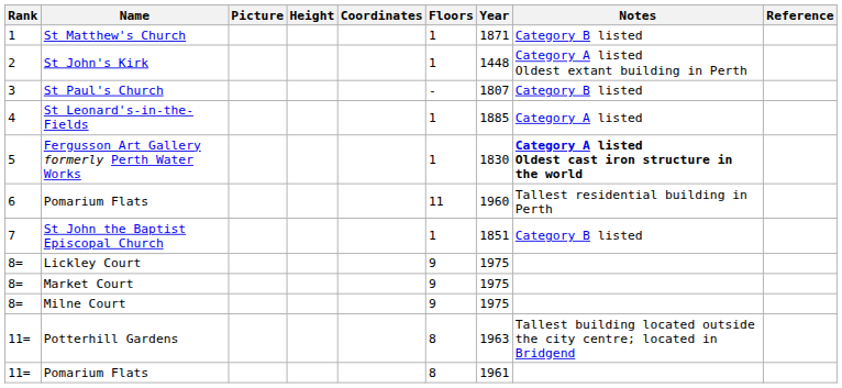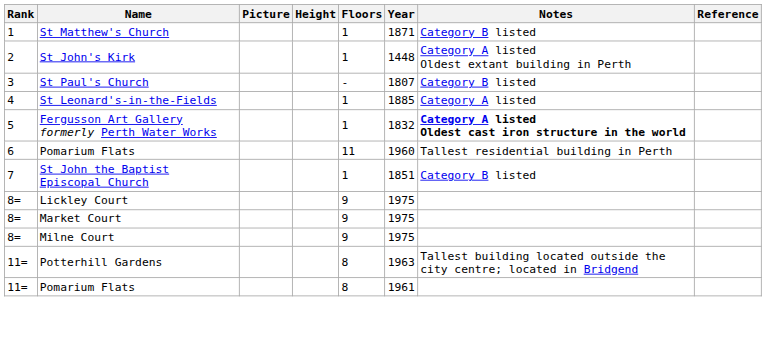 <table class="wikitable sortable" style="border:#999; background:#fff; text-align: font-size:85%">
 <tr>
 <th>Rank</th>
 <th>Name</th>
 <th>Picture</th>
 <th>Height</th>
-<th>Coordinates</th>
 <th>Floors</th>
 <th>Year</th>
 <th>Notes</th>
 <th>Reference</th>
 </tr>
 <tr>
 <td>1</td>
 <td><a href='#'>St Matthew's Church</a></td>
-<td></td>
 <td></td>
 <td></td>
 <td>1</td>
 <td>1871</td>
 <td><a href='#'>Category B</a> listed</td>
 <td></td>
 </tr>
 <tr>
 <td>2</td>
 <td><a href='#'>St John's Kirk</a></td>
 <td></td>
 <td></td>
-<td></td>
 <td>1</td>
 <td>1448</td>
 <td><a href='#'>Category A</a> listed<br>Oldest extant building in Perth</td>
 <td></td>
 </tr>
 <tr>
 <td>3</td>
 <td><a href='#'>St Paul's Church</a></td>
-<td></td>
 <td></td>
 <td></td>
 <td>-</td>
 <td>1807</td>
 <td><a href='#'>Category B</a> listed</td>
 <td></td>
 </tr>
 <tr>
 <td>4</td>
 <td><a href='#'>St Leonard's-in-the-Fields</a></td>
 <td></td>
 <td></td>
-<td></td>
 <td>1</td>
 <td>1885</td>
 <td><a href='#'>Category A</a> listed</td>
 <td></td>
 </tr>
 <tr>
 <td>5</td>
 <td><a href='#'>Fergusson Art Gallery</a> <em>formerly</em> <a href='#'>Perth Water Works</a></td>
 <td></td>
 <td></td>
-<td></td>
 <td>1</td>
-<td>1830</td>
+<td>1832</td>
 <td><strong><a href='#'>Category A</a> listed<br>Oldest cast iron structure in the world</strong></td>
 <td></td>
 </tr>
 <tr>
 <td>6</td>
 <td>Pomarium Flats</td>
-<td></td>
 <td></td>
 <td></td>
 <td>11</td>
 <td>1960</td>
 <td>Tallest residential building in Perth</td>
 <td></td>
 </tr>
 <tr>
 <td>7</td>
 <td><a href='#'>St John the Baptist Episcopal Church</a></td>
 <td></td>
 <td></td>
-<td></td>
 <td>1</td>
 <td>1851</td>
 <td><a href='#'>Category B</a> listed</td>
 <td></td>
 </tr>
 <tr>
 <td>8=</td>
 <td>Lickley Court</td>
-<td></td>
 <td></td>
 <td></td>
 <td>9</td>
 <td>1975</td>
 <td></td>
 <td></td>
 </tr>
 <tr>
 <td>8=</td>
 <td>Market Court</td>
 <td></td>
 <td></td>
-<td></td>
 <td>9</td>
 <td>1975</td>
 <td></td>
 <td></td>
 </tr>
 <tr>
 <td>8=</td>
 <td>Milne Court</td>
-<td></td>
 <td></td>
 <td></td>
 <td>9</td>
 <td>1975</td>
 <td></td>
 <td></td>
 </tr>
 <tr>
 <td>11=</td>
 <td>Potterhill Gardens</td>
 <td></td>
 <td></td>
-<td></td>
 <td>8</td>
 <td>1963</td>
 <td>Tallest building located outside the city centre; located in <a href='#'>Bridgend</a></td>
 <td></td>
 </tr>
 <tr>
 <td>11=</td>
 <td>Pomarium Flats</td>
 <td></td>
 <td></td>
-<td></td>
 <td>8</td>
 <td>1961</td>
 <td></td>
 <td></td>
 </tr>
 </table>
